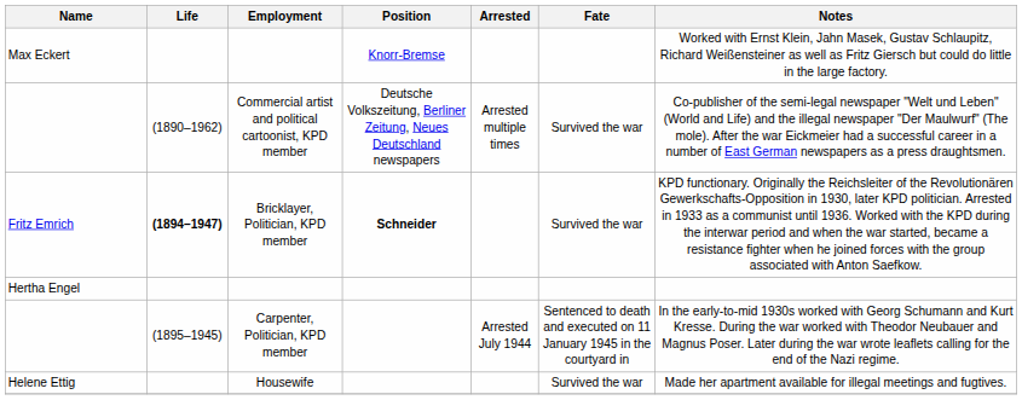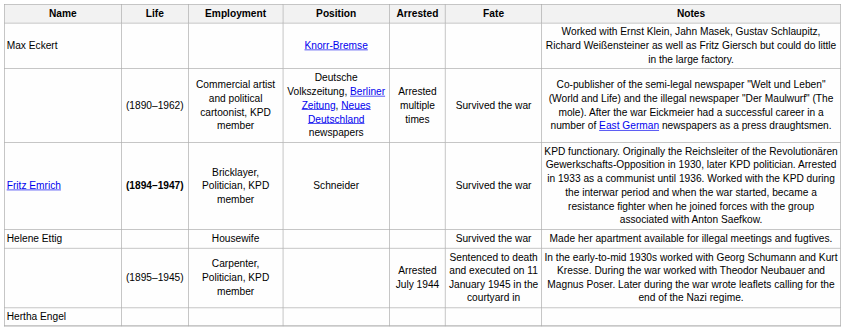 <table class="wikitable sortable" style="table-layout:fixed;background-color:#FEFEFE;font-size:95%;padding:0.30em;line-height:1.35em;">
 <tr>
 <th scope="col"  width=14%>Name</th>
 <th scope="col"  width=8%>Life</th>
 <th scope="col">Employment</th>
 <th scope="col">Position</th>
 <th scope="col">Arrested</th>
 <th scope="col">Fate</th>
 <th scope="col">Notes</th>
 </tr>
 <tr>
 <td>Max Eckert</td>
 <td style="text-align: center;"></td>
 <td style="text-align: center;"></td>
 <td style="text-align: center;"><a href='#'>Knorr-Bremse</a></td>
 <td style="text-align: center;"></td>
 <td style="text-align: center;"></td>
 <td style="text-align: center;">Worked with Ernst Klein, Jahn Masek, Gustav Schlaupitz, Richard Weißensteiner as well as Fritz Giersch but could do little in the large factory.</td>
 </tr>
 <tr>
 <td></td>
 <td style="text-align: center;">(1890–1962)</td>
 <td style="text-align: center;">Commercial artist and political cartoonist, KPD member</td>
 <td style="text-align: center;">Deutsche Volkszeitung, <a href='#'>Berliner Zeitung</a>, <a href='#'>Neues Deutschland</a> newspapers</td>
 <td style="text-align: center;">Arrested multiple times</td>
 <td style="text-align: center;">Survived the war</td>
 <td style="text-align: center;">Co-publisher of the semi-legal newspaper "Welt und Leben" (World and Life) and the illegal newspaper "Der Maulwurf" (The mole). After the war Eickmeier had a successful career in a number of <a href='#'>East German</a> newspapers as a press draughtsmen.</td>
 </tr>
 <tr>
 <td><a href='#'>Fritz Emrich</a></td>
 <td style="text-align: center;"><strong>(1894–1947)</strong></td>
 <td style="text-align: center;">Bricklayer, Politician, KPD member</td>
-<td style="text-align: center;"><strong>Schneider</strong></td>
+<td style="text-align: center;">Schneider</td>
 <td style="text-align: center;"></td>
 <td style="text-align: center;">Survived the war</td>
 <td style="text-align: center;">KPD functionary. Originally the Reichsleiter of the Revolutionären Gewerkschafts-Opposition in 1930, later KPD politician. Arrested in 1933 as a communist until 1936. Worked with the KPD during the interwar period and when the war started, became a resistance fighter when he joined forces with the group associated with Anton Saefkow.</td>
+</tr>
+<tr>
+<td>Helene Ettig</td>
+<td style="text-align: center;"></td>
+<td style="text-align: center;">Housewife</td>
+<td style="text-align: center;"></td>
+<td style="text-align: center;"></td>
+<td style="text-align: center;">Survived the war</td>
+<td style="text-align: center;">Made her apartment available for illegal meetings and fugtives.</td>
+</tr>
+<tr>
+<td></td>
+<td style="text-align: center;">(1895–1945)</td>
+<td style="text-align: center;">Carpenter, Politician, KPD member</td>
+<td style="text-align: center;"></td>
+<td style="text-align: center;">Arrested July 1944</td>
+<td style="text-align: center;">Sentenced to death and executed on 11 January 1945 in the courtyard in </td>
+<td style="text-align: center;">In the early-to-mid 1930s worked with Georg Schumann and Kurt Kresse. During the war worked with Theodor Neubauer and Magnus Poser. Later during the war wrote leaflets calling for the end of the Nazi regime.</td>
 </tr>
 <tr>
 <td>Hertha Engel</td>
 <td style="text-align: center;"></td>
 <td style="text-align: center;"></td>
 <td style="text-align: center;"></td>
 <td style="text-align: center;"></td>
 <td style="text-align: center;"></td>
 <td style="text-align: center;"></td>
 </tr>
 <tr>
-<td></td>
-<td style="text-align: center;">(1895–1945)</td>
-<td style="text-align: center;">Carpenter, Politician, KPD member</td>
-<td style="text-align: center;"></td>
-<td style="text-align: center;">Arrested July 1944</td>
-<td style="text-align: center;">Sentenced to death and executed on 11 January 1945 in the courtyard in </td>
-<td style="text-align: center;">In the early-to-mid 1930s worked with Georg Schumann and Kurt Kresse. During the war worked with Theodor Neubauer and Magnus Poser. Later during the war wrote leaflets calling for the end of the Nazi regime.</td>
-</tr>
-<tr>
-<td>Helene Ettig</td>
-<td style="text-align: center;"></td>
-<td style="text-align: center;">Housewife</td>
-<td style="text-align: center;"></td>
-<td style="text-align: center;"></td>
-<td style="text-align: center;">Survived the war</td>
-<td style="text-align: center;">Made her apartment available for illegal meetings and fugtives.</td>
-</tr>
-<tr>
 </tr>
 </table>
